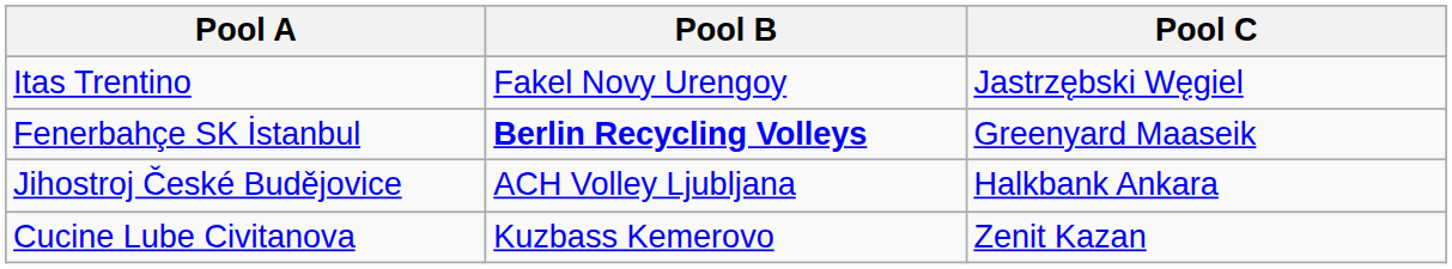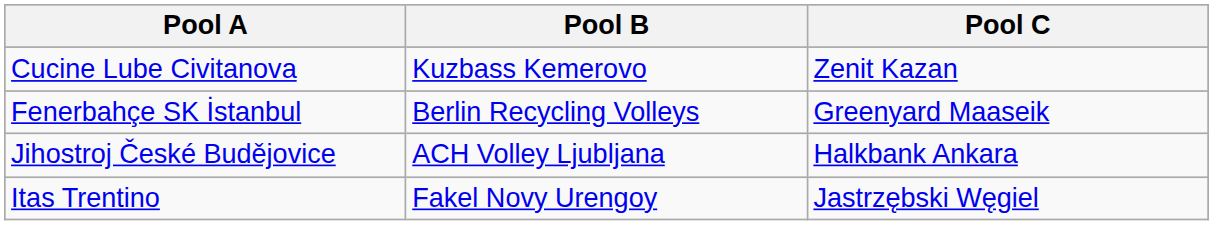 <table class="wikitable" style="text-align:left">
 <tr>
 <th width=230>Pool A</th>
 <th width=230>Pool B</th>
 <th width=230>Pool C</th>
 </tr>
 <tr>
-<td> <a href='#'>Itas Trentino</a></td>
-<td> <a href='#'>Fakel Novy Urengoy</a></td>
-<td> <a href='#'>Jastrzębski Węgiel</a></td>
+<td> <a href='#'>Cucine Lube Civitanova</a></td>
+<td> <a href='#'>Kuzbass Kemerovo</a></td>
+<td> <a href='#'>Zenit Kazan</a></td>
 </tr>
 <tr>
 <td> <a href='#'>Fenerbahçe SK İstanbul</a></td>
-<td><strong> <a href='#'>Berlin Recycling Volleys</a></strong></td>
+<td> <a href='#'>Berlin Recycling Volleys</a></td>
 <td> <a href='#'>Greenyard Maaseik</a></td>
 </tr>
 <tr>
 <td> <a href='#'>Jihostroj České Budějovice</a></td>
 <td> <a href='#'>ACH Volley Ljubljana</a></td>
 <td> <a href='#'>Halkbank Ankara</a></td>
 </tr>
 <tr>
-<td> <a href='#'>Cucine Lube Civitanova</a></td>
-<td> <a href='#'>Kuzbass Kemerovo</a></td>
-<td> <a href='#'>Zenit Kazan</a></td>
+<td> <a href='#'>Itas Trentino</a></td>
+<td> <a href='#'>Fakel Novy Urengoy</a></td>
+<td> <a href='#'>Jastrzębski Węgiel</a></td>
 </tr>
 </table>
